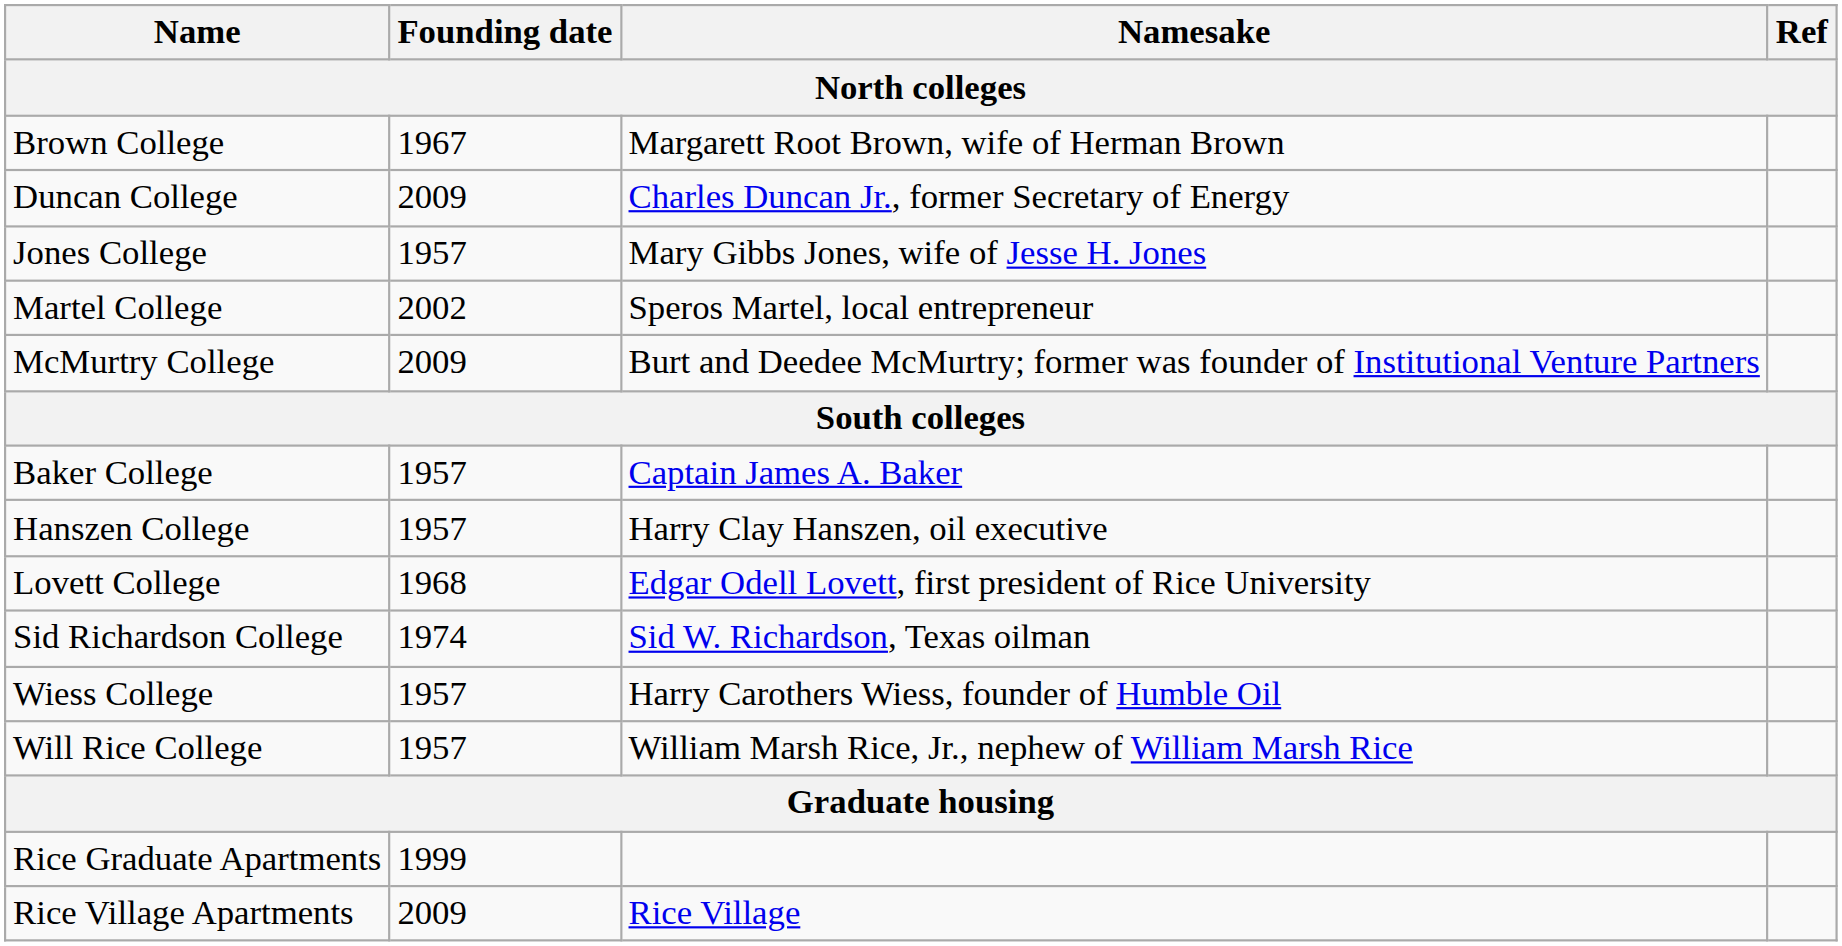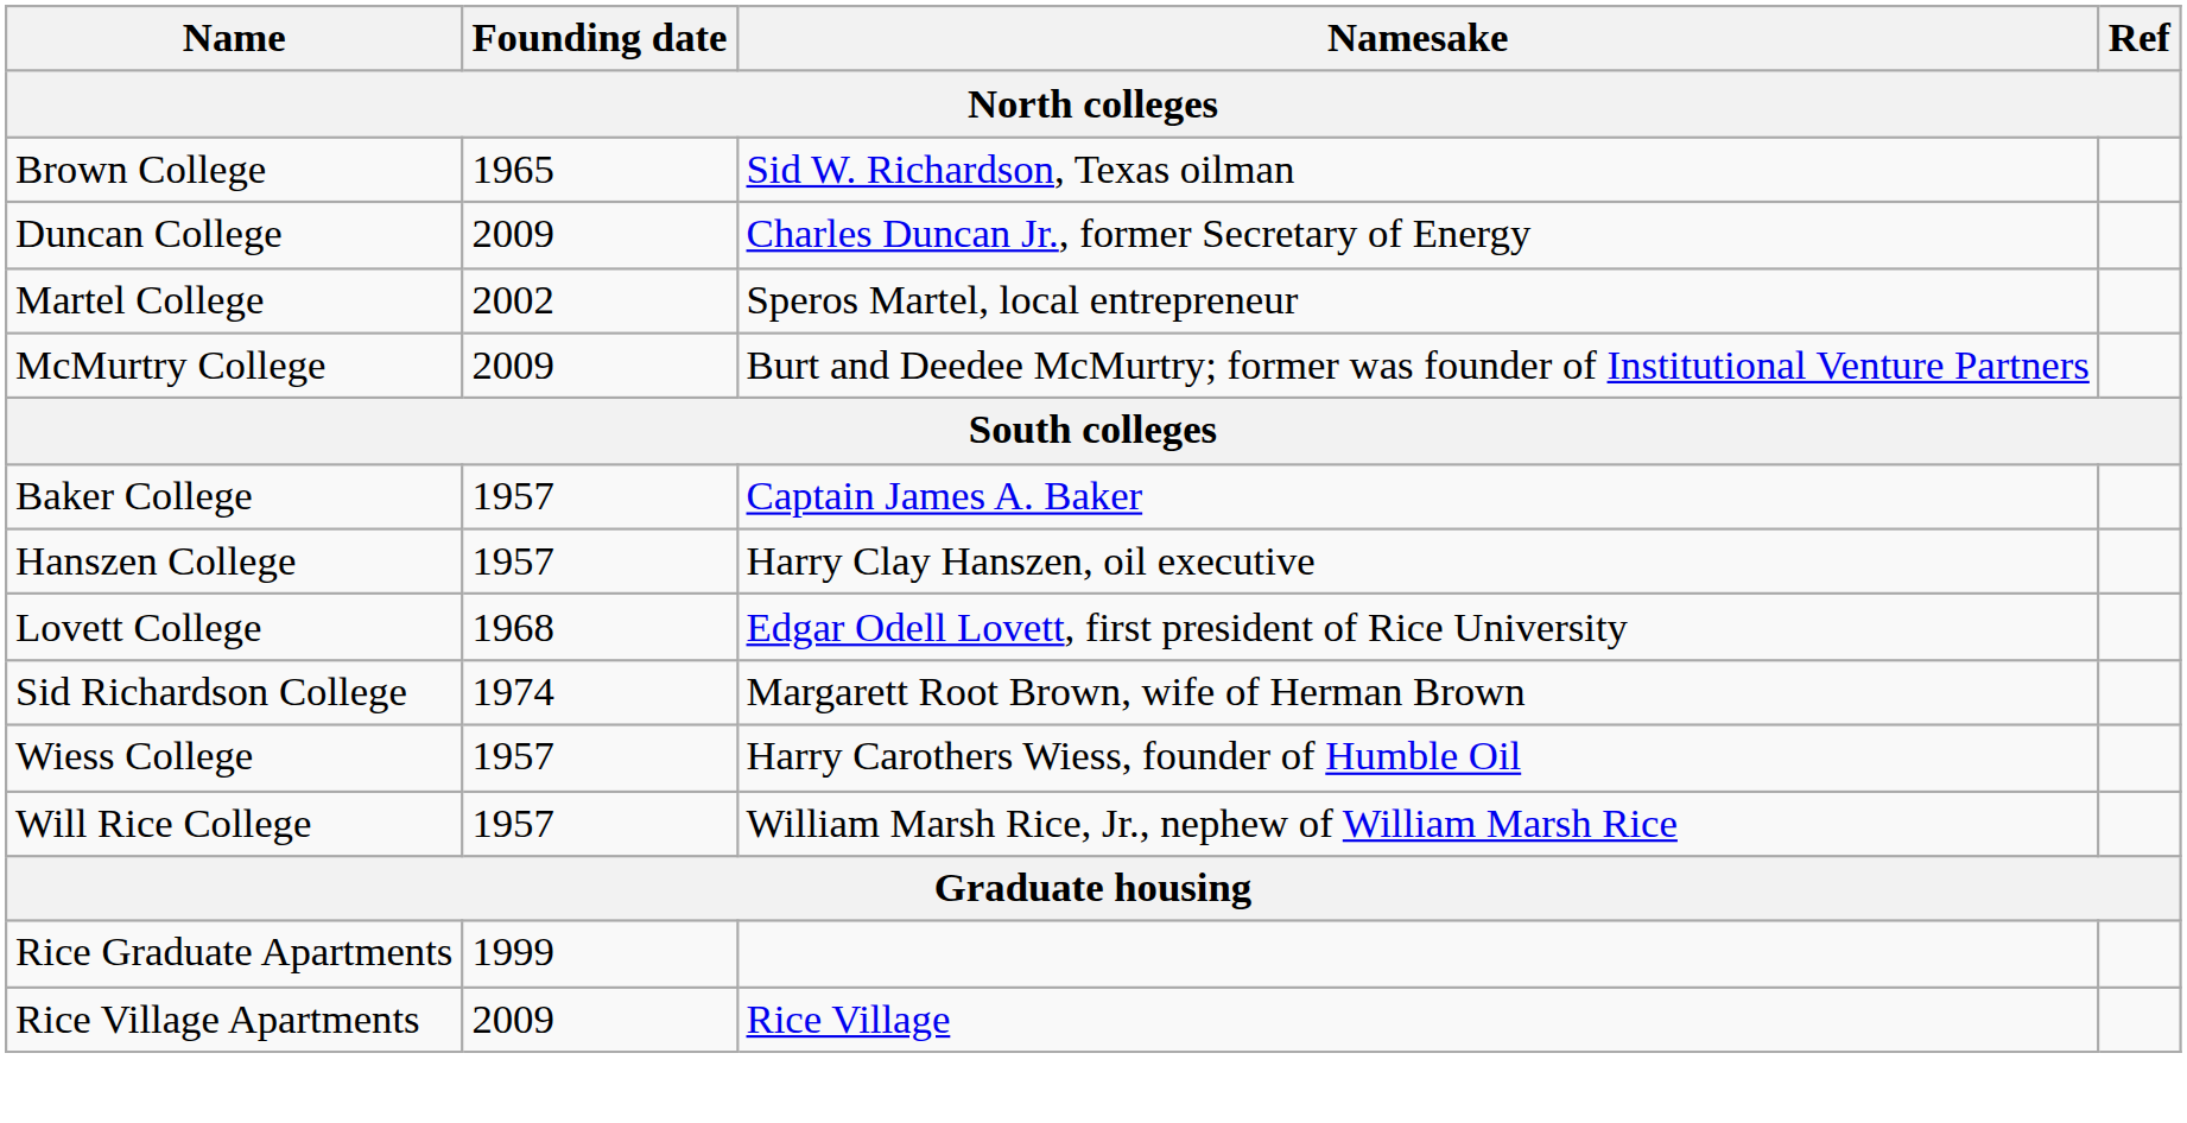 <table class="wikitable">
 <tr>
 <th>Name</th>
 <th>Founding date</th>
 <th>Namesake</th>
 <th>Ref</th>
 </tr>
 <tr>
 <th colspan="4">North colleges</th>
 </tr>
 <tr>
 <td>Brown College</td>
-<td>1967</td>
-<td>Margarett Root Brown, wife of Herman Brown</td>
+<td>1965</td>
+<td><a href='#'>Sid W. Richardson</a>, Texas oilman</td>
 <td></td>
 </tr>
 <tr>
 <td>Duncan College</td>
 <td>2009</td>
 <td><a href='#'>Charles Duncan Jr.</a>, former Secretary of Energy</td>
-<td></td>
-</tr>
-<tr>
-<td>Jones College</td>
-<td>1957</td>
-<td>Mary Gibbs Jones, wife of <a href='#'>Jesse H. Jones</a></td>
 <td></td>
 </tr>
 <tr>
 <td>Martel College</td>
 <td>2002</td>
 <td>Speros Martel, local entrepreneur</td>
 <td></td>
 </tr>
 <tr>
 <td>McMurtry College</td>
 <td>2009</td>
 <td>Burt and Deedee McMurtry; former was founder of <a href='#'>Institutional Venture Partners</a></td>
 <td></td>
 </tr>
 <tr>
 <th colspan="4"><strong>South colleges</strong></th>
 </tr>
 <tr>
 <td>Baker College</td>
 <td>1957</td>
 <td><a href='#'>Captain James A. Baker</a></td>
 <td></td>
 </tr>
 <tr>
 <td>Hanszen College</td>
 <td>1957</td>
 <td>Harry Clay Hanszen, oil executive</td>
 <td></td>
 </tr>
 <tr>
 <td>Lovett College</td>
 <td>1968</td>
 <td><a href='#'>Edgar Odell Lovett</a>, first president of Rice University</td>
 <td></td>
 </tr>
 <tr>
 <td>Sid Richardson College</td>
 <td>1974</td>
-<td><a href='#'>Sid W. Richardson</a>, Texas oilman</td>
+<td>Margarett Root Brown, wife of Herman Brown</td>
 <td></td>
 </tr>
 <tr>
 <td>Wiess College</td>
 <td>1957</td>
 <td>Harry Carothers Wiess, founder of <a href='#'>Humble Oil</a></td>
 <td></td>
 </tr>
 <tr>
 <td>Will Rice College</td>
 <td>1957</td>
 <td>William Marsh Rice, Jr., nephew of <a href='#'>William Marsh Rice</a></td>
 <td></td>
 </tr>
 <tr>
 <th colspan="4">Graduate housing</th>
 </tr>
 <tr>
 <td>Rice Graduate Apartments</td>
 <td>1999</td>
 <td></td>
 <td></td>
 </tr>
 <tr>
 <td>Rice Village Apartments</td>
 <td>2009</td>
 <td><a href='#'>Rice Village</a></td>
 <td></td>
 </tr>
 </table>
